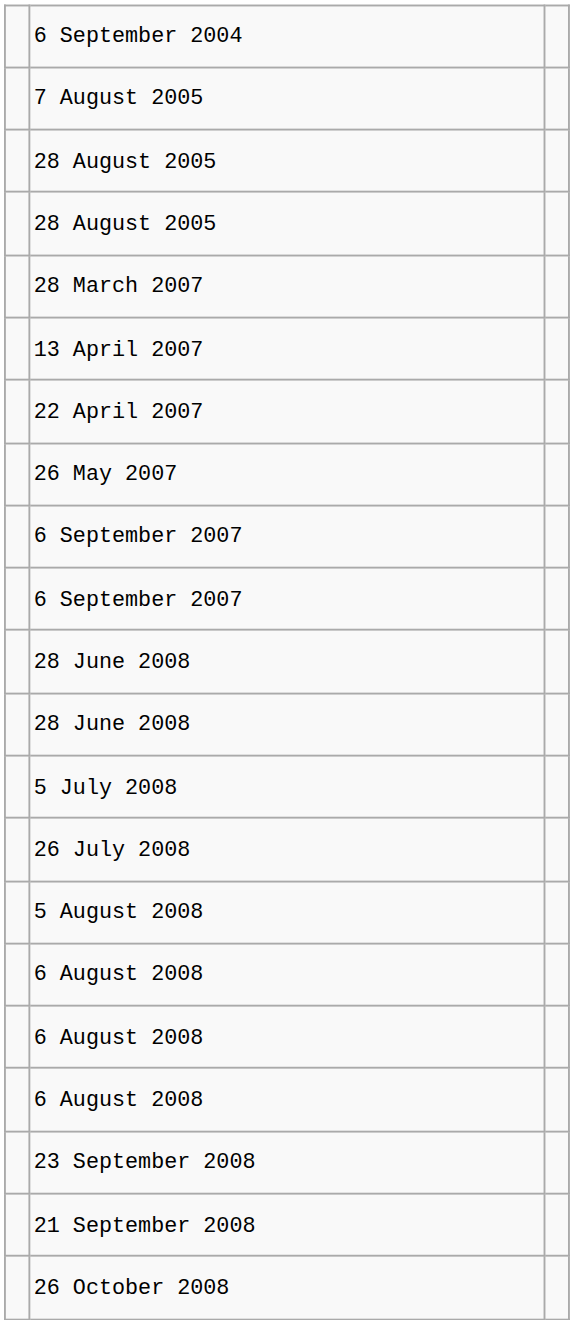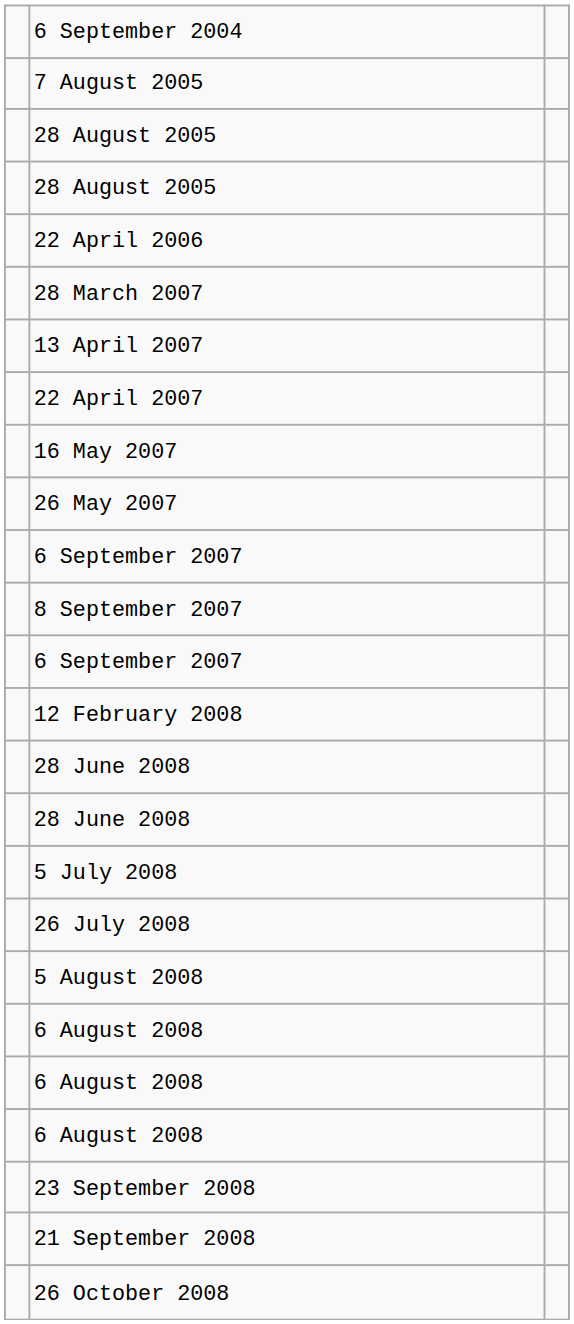 <table class="wikitable" style="font-size: 89%; float: left; width: 26em; margin-right: 1em; height: 700px">
 <tr>
 <td></td>
 <td>6 September 2004</td>
 <td></td>
 </tr>
 <tr>
 <td></td>
 <td>7 August 2005</td>
 <td></td>
 </tr>
 <tr>
 <td></td>
 <td>28 August 2005</td>
 <td></td>
 </tr>
 <tr>
 <td></td>
 <td>28 August 2005</td>
 <td></td>
 </tr>
 <tr>
 <td></td>
+<td>22 April 2006</td>
+<td></td>
+</tr>
+<tr>
+<td></td>
 <td>28 March 2007</td>
 <td></td>
 </tr>
 <tr>
 <td></td>
 <td>13 April 2007</td>
 <td></td>
 </tr>
 <tr>
 <td></td>
 <td>22 April 2007</td>
 <td></td>
 </tr>
 <tr>
 <td></td>
+<td>16 May 2007</td>
+<td></td>
+</tr>
+<tr>
+<td></td>
 <td>26 May 2007</td>
 <td></td>
 </tr>
 <tr>
 <td></td>
 <td>6 September 2007</td>
 <td></td>
 </tr>
 <tr>
 <td></td>
+<td>8 September 2007</td>
+<td></td>
+</tr>
+<tr>
+<td></td>
 <td>6 September 2007</td>
+<td></td>
+</tr>
+<tr>
+<td></td>
+<td>12 February 2008</td>
 <td></td>
 </tr>
 <tr>
 <td></td>
 <td>28 June 2008</td>
 <td></td>
 </tr>
 <tr>
 <td></td>
 <td>28 June 2008</td>
 <td></td>
 </tr>
 <tr>
 <td></td>
 <td>5 July 2008</td>
 <td></td>
 </tr>
 <tr>
 <td></td>
 <td>26 July 2008</td>
 <td></td>
 </tr>
 <tr>
 <td></td>
 <td>5 August 2008</td>
 <td></td>
 </tr>
 <tr>
 <td></td>
 <td>6 August 2008</td>
 <td></td>
 </tr>
 <tr>
 <td></td>
 <td>6 August 2008</td>
 <td></td>
 </tr>
 <tr>
 <td></td>
 <td>6 August 2008</td>
 <td></td>
 </tr>
 <tr>
 <td></td>
 <td>23 September 2008</td>
 <td></td>
 </tr>
 <tr>
 <td></td>
 <td>21 September 2008</td>
 <td></td>
 </tr>
 <tr>
 <td></td>
 <td>26 October 2008</td>
 <td></td>
 </tr>
 </table>
